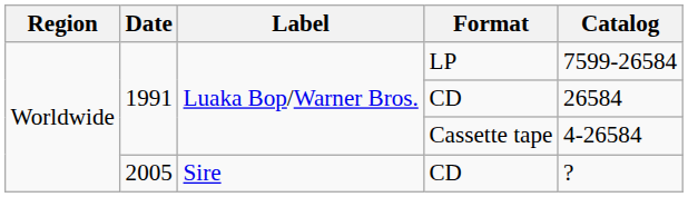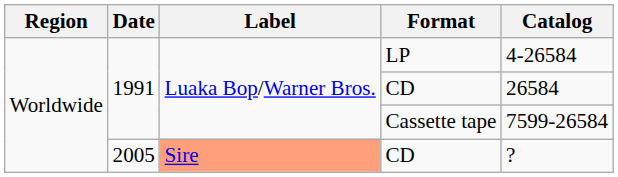 <table class="wikitable">
 <tr>
 <th>Region</th>
 <th>Date</th>
 <th>Label</th>
 <th>Format</th>
 <th>Catalog</th>
 </tr>
 <tr>
 <td rowspan="4">Worldwide</td>
 <td rowspan="3">1991</td>
 <td rowspan="3"><a href='#'>Luaka Bop</a>/<a href='#'>Warner Bros.</a></td>
 <td>LP</td>
-<td>7599-26584</td>
+<td>4-26584</td>
 </tr>
 <tr>
 <td>CD</td>
 <td>26584</td>
 </tr>
 <tr>
 <td>Cassette tape</td>
-<td>4-26584</td>
+<td>7599-26584</td>
 </tr>
 <tr>
 <td>2005</td>
-<td><a href='#'>Sire</a></td>
+<td style="background: lightsalmon;"><a href='#'>Sire</a></td>
 <td>CD</td>
 <td>?</td>
 </tr>
 </table>
